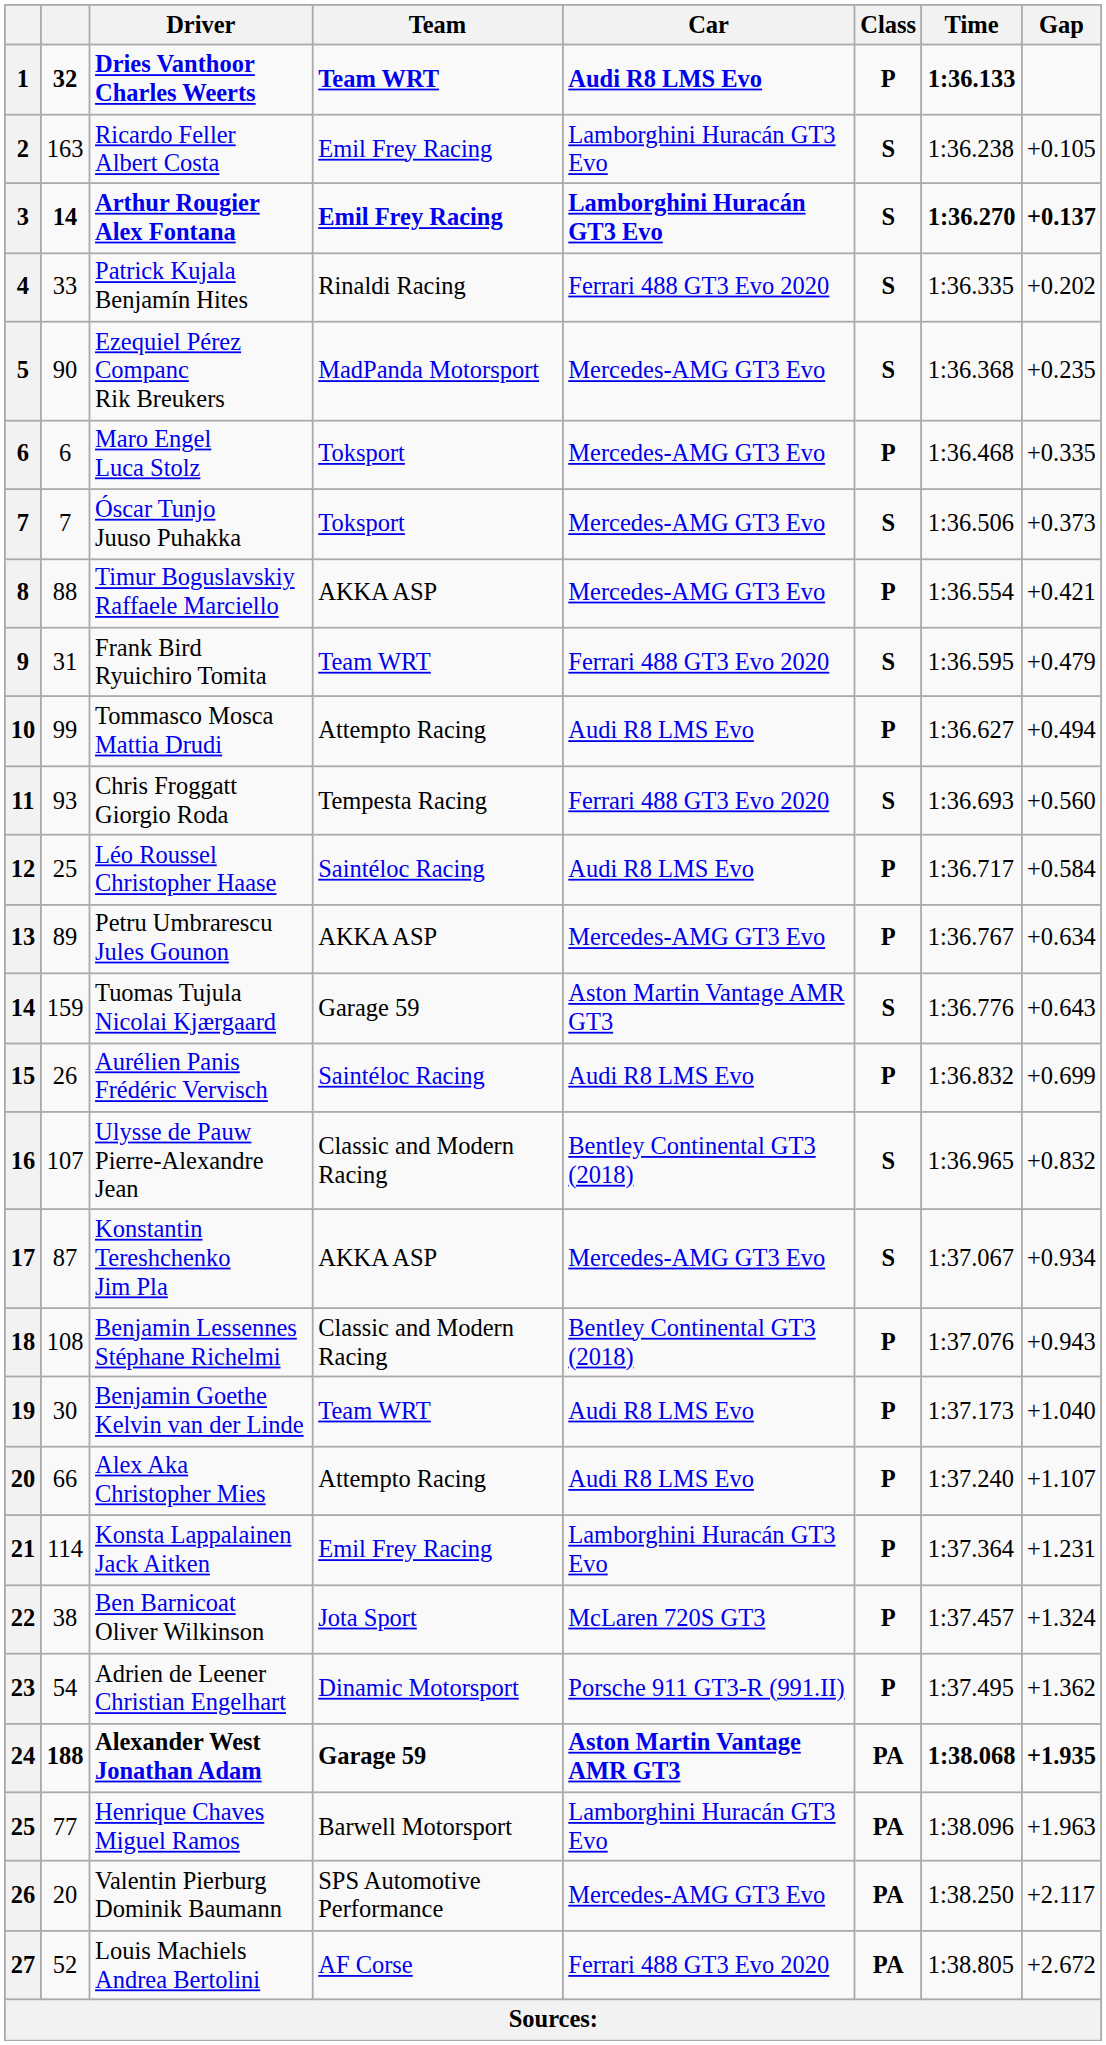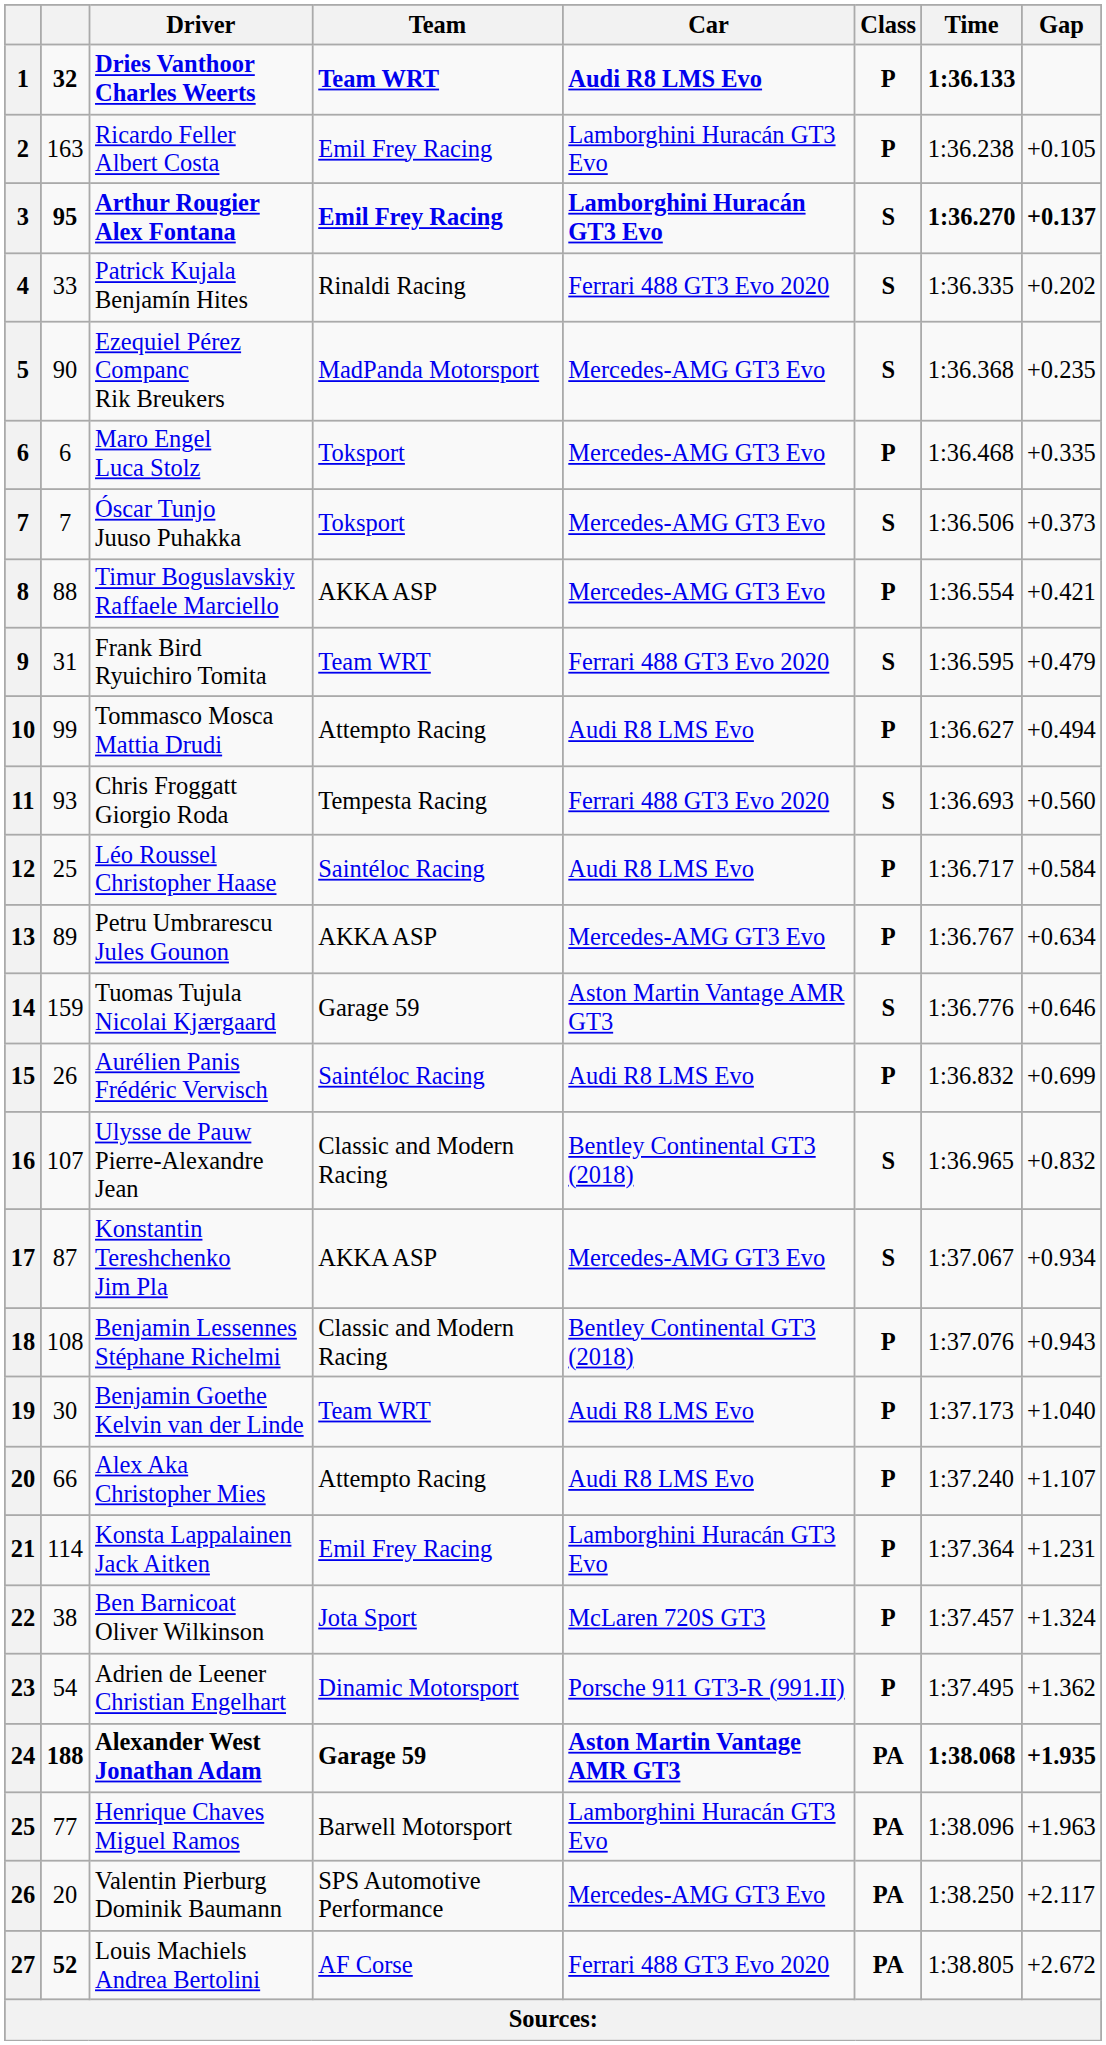 <table class="wikitable" style="font-size: 85%">
 <tr>
 <th></th>
 <th></th>
 <th>Driver</th>
 <th>Team</th>
 <th>Car</th>
 <th>Class</th>
 <th>Time</th>
 <th>Gap</th>
 </tr>
 <tr style="font-weight:bold">
 <th>1</th>
 <td align=center>32</td>
 <td> <a href='#'>Dries Vanthoor</a><br> <a href='#'>Charles Weerts</a></td>
 <td> <a href='#'>Team WRT</a></td>
 <td><a href='#'>Audi R8 LMS Evo</a></td>
 <td align=center><strong><span>P</span></strong></td>
 <td>1:36.133</td>
 <td></td>
 </tr>
 <tr>
 <th>2</th>
 <td align=center>163</td>
 <td> <a href='#'>Ricardo Feller</a><br> <a href='#'>Albert Costa</a></td>
 <td> <a href='#'>Emil Frey Racing</a></td>
 <td><a href='#'>Lamborghini Huracán GT3 Evo</a></td>
-<td align=center><strong><span>S</span></strong></td>
+<td align=center><strong><span>P</span></strong></td>
 <td>1:36.238</td>
 <td>+0.105</td>
 </tr>
 <tr style="font-weight:bold">
 <th>3</th>
-<td align=center>14</td>
+<td align=center>95</td>
 <td> <a href='#'>Arthur Rougier</a><br> <a href='#'>Alex Fontana</a></td>
 <td> <a href='#'>Emil Frey Racing</a></td>
 <td><a href='#'>Lamborghini Huracán GT3 Evo</a></td>
 <td align=center><strong><span>S</span></strong></td>
 <td>1:36.270</td>
 <td>+0.137</td>
 </tr>
 <tr>
 <th>4</th>
 <td align=center>33</td>
 <td> <a href='#'>Patrick Kujala</a><br> Benjamín Hites</td>
 <td> Rinaldi Racing</td>
 <td><a href='#'>Ferrari 488 GT3 Evo 2020</a></td>
 <td align=center><strong><span>S</span></strong></td>
 <td>1:36.335</td>
 <td>+0.202</td>
 </tr>
 <tr>
 <th>5</th>
 <td align=center>90</td>
 <td> <a href='#'>Ezequiel Pérez Companc</a><br> Rik Breukers</td>
 <td> <a href='#'>MadPanda Motorsport</a></td>
 <td><a href='#'>Mercedes-AMG GT3 Evo</a></td>
 <td align=center><strong><span>S</span></strong></td>
 <td>1:36.368</td>
 <td>+0.235</td>
 </tr>
 <tr>
 <th>6</th>
 <td align=center>6</td>
 <td> <a href='#'>Maro Engel</a><br> <a href='#'>Luca Stolz</a></td>
 <td> <a href='#'>Toksport</a></td>
 <td><a href='#'>Mercedes-AMG GT3 Evo</a></td>
 <td align=center><strong><span>P</span></strong></td>
 <td>1:36.468</td>
 <td>+0.335</td>
 </tr>
 <tr>
 <th>7</th>
 <td align=center>7</td>
 <td> <a href='#'>Óscar Tunjo</a><br> Juuso Puhakka</td>
 <td> <a href='#'>Toksport</a></td>
 <td><a href='#'>Mercedes-AMG GT3 Evo</a></td>
 <td align=center><strong><span>S</span></strong></td>
 <td>1:36.506</td>
 <td>+0.373</td>
 </tr>
 <tr>
 <th>8</th>
 <td align=center>88</td>
 <td> <a href='#'>Timur Boguslavskiy</a><br> <a href='#'>Raffaele Marciello</a></td>
 <td> AKKA ASP</td>
 <td><a href='#'>Mercedes-AMG GT3 Evo</a></td>
 <td align=center><strong><span>P</span></strong></td>
 <td>1:36.554</td>
 <td>+0.421</td>
 </tr>
 <tr>
 <th>9</th>
 <td align=center>31</td>
 <td> Frank Bird<br> Ryuichiro Tomita</td>
 <td> <a href='#'>Team WRT</a></td>
 <td><a href='#'>Ferrari 488 GT3 Evo 2020</a></td>
 <td align=center><strong><span>S</span></strong></td>
 <td>1:36.595</td>
 <td>+0.479</td>
 </tr>
 <tr>
 <th>10</th>
 <td align=center>99</td>
 <td> Tommasco Mosca<br> <a href='#'>Mattia Drudi</a></td>
 <td> Attempto Racing</td>
 <td><a href='#'>Audi R8 LMS Evo</a></td>
 <td align=center><strong><span>P</span></strong></td>
 <td>1:36.627</td>
 <td>+0.494</td>
 </tr>
 <tr>
 <th>11</th>
 <td align=center>93</td>
 <td> Chris Froggatt<br> Giorgio Roda</td>
 <td> Tempesta Racing</td>
 <td><a href='#'>Ferrari 488 GT3 Evo 2020</a></td>
 <td align=center><strong><span>S</span></strong></td>
 <td>1:36.693</td>
 <td>+0.560</td>
 </tr>
 <tr>
 <th>12</th>
 <td align=center>25</td>
 <td> <a href='#'>Léo Roussel</a><br> <a href='#'>Christopher Haase</a></td>
 <td> <a href='#'>Saintéloc Racing</a></td>
 <td><a href='#'>Audi R8 LMS Evo</a></td>
 <td align=center><strong><span>P</span></strong></td>
 <td>1:36.717</td>
 <td>+0.584</td>
 </tr>
 <tr>
 <th>13</th>
 <td align=center>89</td>
 <td> Petru Umbrarescu<br> <a href='#'>Jules Gounon</a></td>
 <td> AKKA ASP</td>
 <td><a href='#'>Mercedes-AMG GT3 Evo</a></td>
 <td align=center><strong><span>P</span></strong></td>
 <td>1:36.767</td>
 <td>+0.634</td>
 </tr>
 <tr>
 <th>14</th>
 <td align=center>159</td>
 <td> Tuomas Tujula<br> <a href='#'>Nicolai Kjærgaard</a></td>
 <td> Garage 59</td>
 <td><a href='#'>Aston Martin Vantage AMR GT3</a></td>
 <td align=center><strong><span>S</span></strong></td>
 <td>1:36.776</td>
-<td>+0.643</td>
+<td>+0.646</td>
 </tr>
 <tr>
 <th>15</th>
 <td align=center>26</td>
 <td> <a href='#'>Aurélien Panis</a><br> <a href='#'>Frédéric Vervisch</a></td>
 <td> <a href='#'>Saintéloc Racing</a></td>
 <td><a href='#'>Audi R8 LMS Evo</a></td>
 <td align=center><strong><span>P</span></strong></td>
 <td>1:36.832</td>
 <td>+0.699</td>
 </tr>
 <tr>
 <th>16</th>
 <td align=center>107</td>
 <td> <a href='#'>Ulysse de Pauw</a><br> Pierre-Alexandre Jean</td>
 <td> Classic and Modern Racing</td>
 <td><a href='#'>Bentley Continental GT3 (2018)</a></td>
 <td align=center><strong><span>S</span></strong></td>
 <td>1:36.965</td>
 <td>+0.832</td>
 </tr>
 <tr>
 <th>17</th>
 <td align=center>87</td>
 <td> <a href='#'>Konstantin Tereshchenko</a><br> <a href='#'>Jim Pla</a></td>
 <td> AKKA ASP</td>
 <td><a href='#'>Mercedes-AMG GT3 Evo</a></td>
 <td align=center><strong><span>S</span></strong></td>
 <td>1:37.067</td>
 <td>+0.934</td>
 </tr>
 <tr>
 <th>18</th>
 <td align=center>108</td>
 <td> <a href='#'>Benjamin Lessennes</a><br> <a href='#'>Stéphane Richelmi</a></td>
 <td> Classic and Modern Racing</td>
 <td><a href='#'>Bentley Continental GT3 (2018)</a></td>
 <td align=center><strong><span>P</span></strong></td>
 <td>1:37.076</td>
 <td>+0.943</td>
 </tr>
 <tr>
 <th>19</th>
 <td align=center>30</td>
 <td> <a href='#'>Benjamin Goethe</a><br> <a href='#'>Kelvin van der Linde</a></td>
 <td> <a href='#'>Team WRT</a></td>
 <td><a href='#'>Audi R8 LMS Evo</a></td>
 <td align=center><strong><span>P</span></strong></td>
 <td>1:37.173</td>
 <td>+1.040</td>
 </tr>
 <tr>
 <th>20</th>
 <td align=center>66</td>
 <td> <a href='#'>Alex Aka</a><br> <a href='#'>Christopher Mies</a></td>
 <td> Attempto Racing</td>
 <td><a href='#'>Audi R8 LMS Evo</a></td>
 <td align=center><strong><span>P</span></strong></td>
 <td>1:37.240</td>
 <td>+1.107</td>
 </tr>
 <tr>
 <th>21</th>
 <td align=center>114</td>
 <td> <a href='#'>Konsta Lappalainen</a><br> <a href='#'>Jack Aitken</a></td>
 <td> <a href='#'>Emil Frey Racing</a></td>
 <td><a href='#'>Lamborghini Huracán GT3 Evo</a></td>
 <td align=center><strong><span>P</span></strong></td>
 <td>1:37.364</td>
 <td>+1.231</td>
 </tr>
 <tr>
 <th>22</th>
 <td align=center>38</td>
 <td> <a href='#'>Ben Barnicoat</a><br> Oliver Wilkinson</td>
 <td> <a href='#'>Jota Sport</a></td>
 <td><a href='#'>McLaren 720S GT3</a></td>
 <td align=center><strong><span>P</span></strong></td>
 <td>1:37.457</td>
 <td>+1.324</td>
 </tr>
 <tr>
 <th>23</th>
 <td align=center>54</td>
 <td> Adrien de Leener<br> <a href='#'>Christian Engelhart</a></td>
 <td> <a href='#'>Dinamic Motorsport</a></td>
 <td><a href='#'>Porsche 911 GT3-R (991.II)</a></td>
 <td align=center><strong><span>P</span></strong></td>
 <td>1:37.495</td>
 <td>+1.362</td>
 </tr>
 <tr style="font-weight:bold">
 <th>24</th>
 <td align=center>188</td>
 <td> Alexander West<br> <a href='#'>Jonathan Adam</a></td>
 <td> Garage 59</td>
 <td><a href='#'>Aston Martin Vantage AMR GT3</a></td>
 <td align=center><strong><span>PA</span></strong></td>
 <td>1:38.068</td>
 <td>+1.935</td>
 </tr>
 <tr>
 <th>25</th>
 <td align=center>77</td>
 <td> <a href='#'>Henrique Chaves</a><br> <a href='#'>Miguel Ramos</a></td>
 <td> Barwell Motorsport</td>
 <td><a href='#'>Lamborghini Huracán GT3 Evo</a></td>
 <td align=center><strong><span>PA</span></strong></td>
 <td>1:38.096</td>
 <td>+1.963</td>
 </tr>
 <tr>
 <th>26</th>
 <td align=center>20</td>
 <td> Valentin Pierburg<br> Dominik Baumann</td>
 <td> SPS Automotive Performance</td>
 <td><a href='#'>Mercedes-AMG GT3 Evo</a></td>
 <td align=center><strong><span>PA</span></strong></td>
 <td>1:38.250</td>
 <td>+2.117</td>
 </tr>
 <tr>
 <th>27</th>
-<td align=center>52</td>
+<td align=center><strong>52</strong></td>
 <td> Louis Machiels<br> <a href='#'>Andrea Bertolini</a></td>
 <td> <a href='#'>AF Corse</a></td>
 <td><a href='#'>Ferrari 488 GT3 Evo 2020</a></td>
 <td align=center><strong><span>PA</span></strong></td>
 <td>1:38.805</td>
 <td>+2.672</td>
 </tr>
 <tr>
 <th colspan=8>Sources:</th>
 </tr>
 </table>
